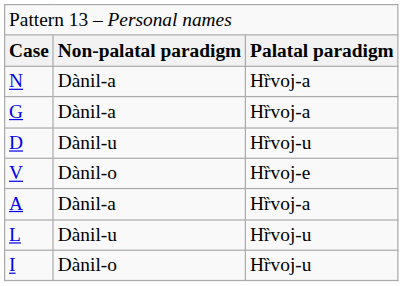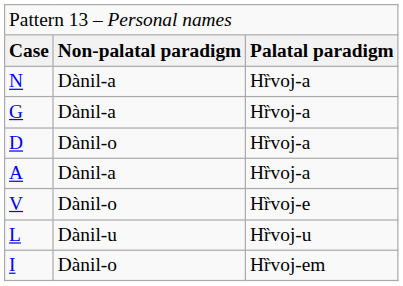 <table class="wikitable">
 <tr>
 <td colspan="3">Pattern 13 – <em>Personal names</em></td>
 </tr>
 <tr>
 <th>Case</th>
 <th>Non-palatal paradigm</th>
 <th>Palatal paradigm</th>
 </tr>
 <tr>
 <td><a href='#'>N</a></td>
 <td>Dànil-a</td>
 <td>Hȑvoj-a</td>
 </tr>
 <tr>
 <td><a href='#'>G</a></td>
 <td>Dànil-a</td>
 <td>Hȑvoj-a</td>
 </tr>
 <tr>
 <td><a href='#'>D</a></td>
-<td>Dànil-u</td>
-<td>Hȑvoj-u</td>
+<td>Dànil-o</td>
+<td>Hȑvoj-a</td>
+</tr>
+<tr>
+<td><a href='#'>A</a></td>
+<td>Dànil-a</td>
+<td>Hȑvoj-a</td>
 </tr>
 <tr>
 <td><a href='#'>V</a></td>
 <td>Dànil-o</td>
 <td>Hȑvoj-e</td>
-</tr>
-<tr>
-<td><a href='#'>A</a></td>
-<td>Dànil-a</td>
-<td>Hȑvoj-a</td>
 </tr>
 <tr>
 <td><a href='#'>L</a></td>
 <td>Dànil-u</td>
 <td>Hȑvoj-u</td>
 </tr>
 <tr>
 <td><a href='#'>I</a></td>
 <td>Dànil-o</td>
-<td>Hȑvoj-u</td>
+<td>Hȑvoj-em</td>
 </tr>
 </table>
